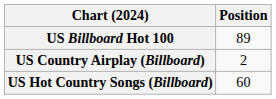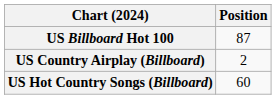 <table class="wikitable sortable plainrowheaders" style="text-align:center">
 <tr>
 <th scope="col">Chart (2024)</th>
 <th scope="col">Position</th>
 </tr>
 <tr>
 <th scope="row">US <em>Billboard</em> Hot 100</th>
-<td>89</td>
+<td>87</td>
 </tr>
 <tr>
 <th scope="row">US Country Airplay (<em>Billboard</em>)</th>
 <td>2</td>
 </tr>
 <tr>
 <th scope="row">US Hot Country Songs (<em>Billboard</em>)</th>
 <td>60</td>
 </tr>
 </table>
